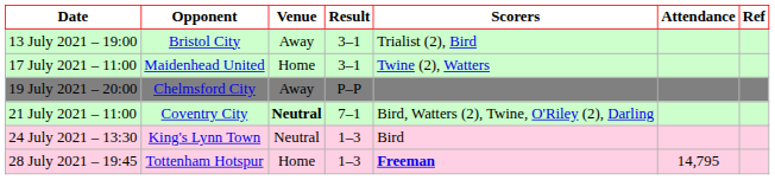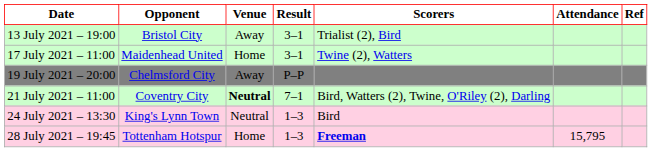 <table class="wikitable">
 <tr>
 <th style="background:#FFFFFF; color:black; border:1px solid red;">Date</th>
 <th style="background:#FFFFFF; color:black; border:1px solid red;">Opponent</th>
 <th style="background:#FFFFFF; color:black; border:1px solid red;">Venue</th>
 <th style="background:#FFFFFF; color:black; border:1px solid red;">Result</th>
 <th style="background:#FFFFFF; color:black; border:1px solid red;">Scorers</th>
 <th style="background:#FFFFFF; color:black; border:1px solid red;">Attendance</th>
 <th style="background:#FFFFFF; color:black; border:1px solid red;">Ref</th>
 </tr>
 <tr bgcolor = #ccffcc>
 <td>13 July 2021 – 19:00</td>
 <td align="center"><a href='#'>Bristol City</a></td>
 <td align="center">Away</td>
 <td align="center">3–1</td>
 <td>Trialist (2), <a href='#'>Bird</a></td>
 <td></td>
 <td align="center"></td>
 </tr>
 <tr bgcolor = #ccffcc>
 <td>17 July 2021 – 11:00</td>
 <td align="center"><a href='#'>Maidenhead United</a></td>
 <td align="center">Home</td>
 <td align="center">3–1</td>
 <td><a href='#'>Twine</a> (2), <a href='#'>Watters</a></td>
 <td></td>
 <td align="center"></td>
 </tr>
 <tr bgcolor = #808080>
 <td>19 July 2021 – 20:00</td>
 <td align="center"><a href='#'>Chelmsford City</a></td>
 <td align="center">Away</td>
 <td align="center">P–P</td>
 <td></td>
 <td></td>
 <td align="center"></td>
 </tr>
 <tr bgcolor = #ccffcc>
 <td>21 July 2021 – 11:00</td>
 <td align="center"><a href='#'>Coventry City</a></td>
 <td align="center"><strong>Neutral</strong></td>
 <td align="center">7–1</td>
 <td>Bird, Watters (2), Twine, <a href='#'>O'Riley</a> (2), <a href='#'>Darling</a></td>
 <td></td>
 <td align="center"></td>
 </tr>
 <tr bgcolor = #ffd0e3>
 <td>24 July 2021 – 13:30</td>
 <td align="center"><a href='#'>King's Lynn Town</a></td>
 <td align="center">Neutral</td>
 <td align="center">1–3</td>
 <td>Bird</td>
 <td></td>
 <td align="center"></td>
 </tr>
 <tr bgcolor = #ffd0e3>
 <td>28 July 2021 – 19:45</td>
 <td align="center"><a href='#'>Tottenham Hotspur</a></td>
 <td align="center">Home</td>
 <td align="center">1–3</td>
 <td><strong><a href='#'>Freeman</a></strong></td>
-<td align="center">14,795</td>
+<td align="center">15,795</td>
 <td align="center"></td>
 </tr>
 </table>
